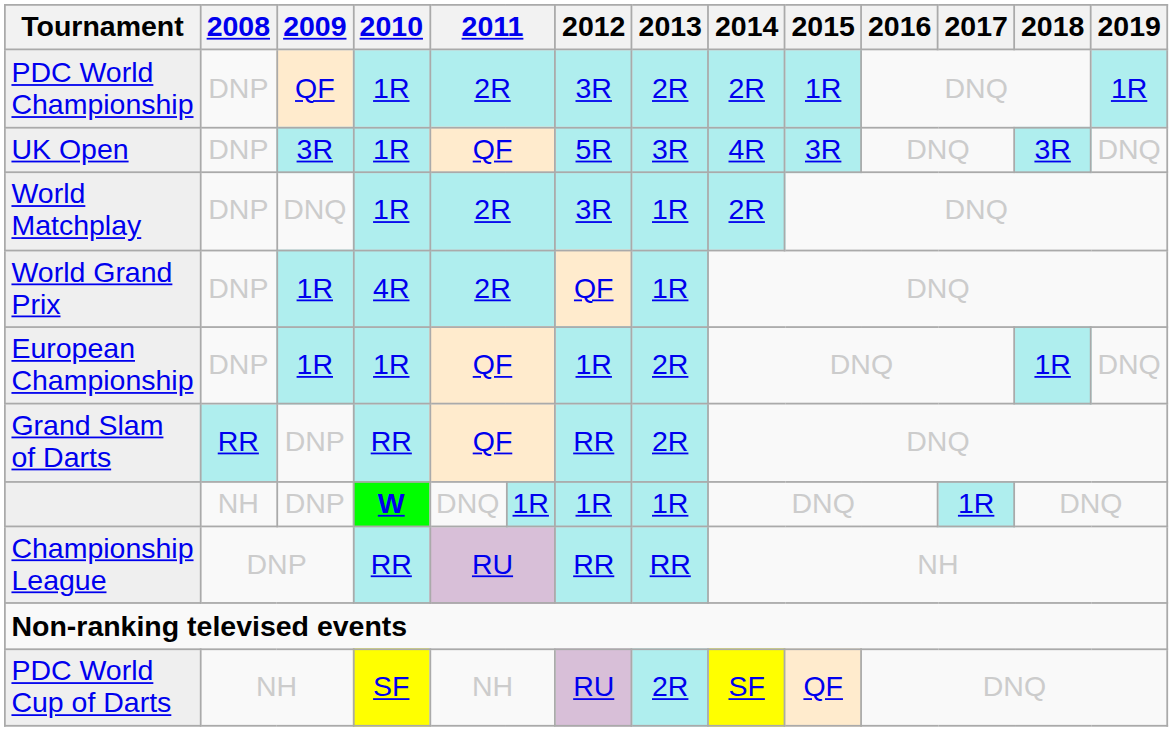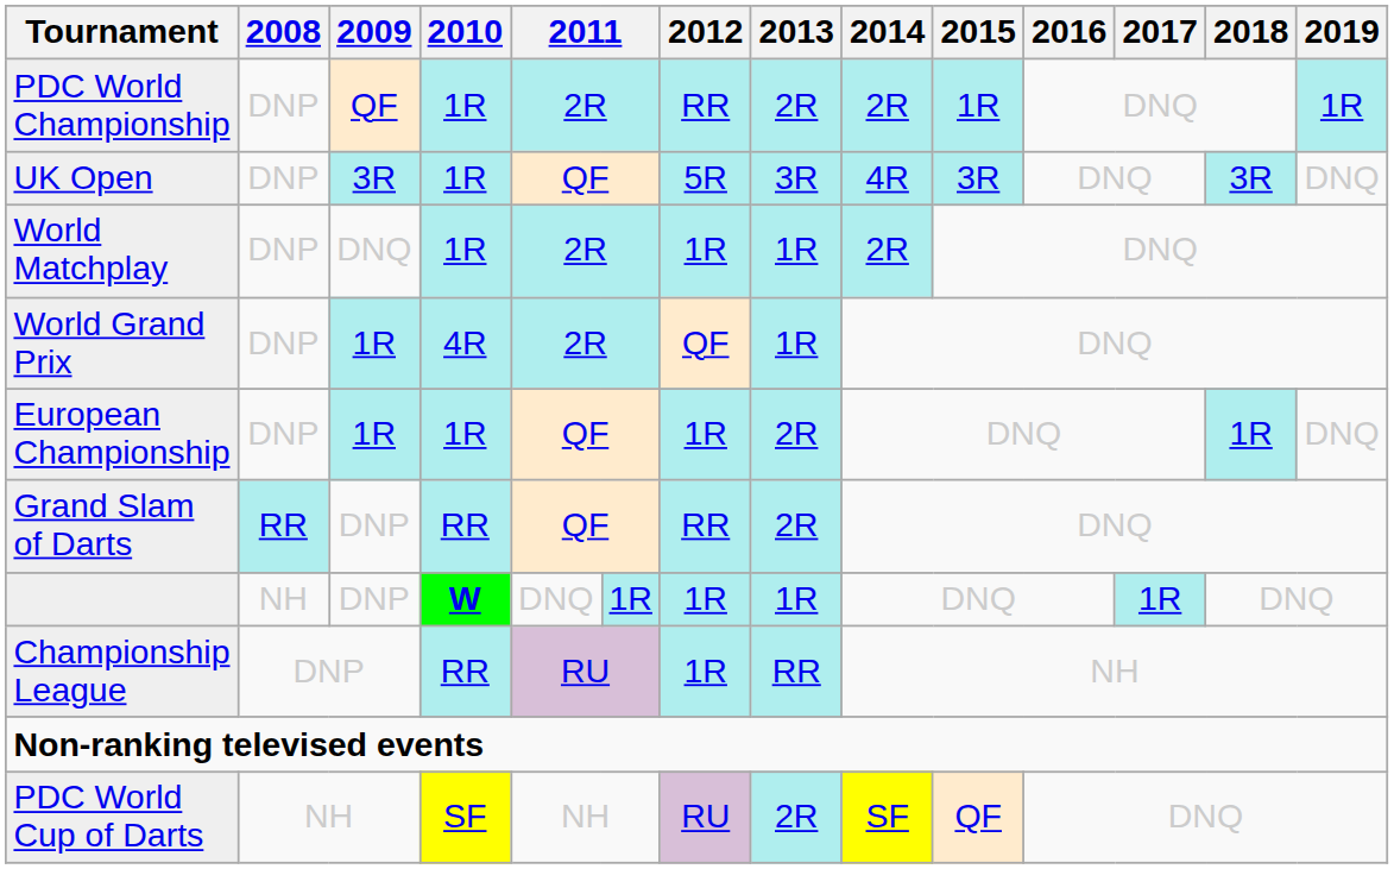 <table class="wikitable" style="width:50%; margin:0">
 <tr>
 <th>Tournament</th>
 <th><a href='#'>2008</a></th>
 <th><a href='#'>2009</a></th>
 <th><a href='#'>2010</a></th>
 <th colspan="2"><a href='#'>2011</a></th>
 <th>2012</th>
 <th>2013</th>
 <th>2014</th>
 <th>2015</th>
 <th>2016</th>
 <th>2017</th>
 <th>2018</th>
 <th>2019</th>
 </tr>
 <tr>
 <td style="background:#efefef;"><a href='#'>PDC World Championship</a></td>
 <td style="text-align:center; color:#ccc;">DNP</td>
 <td style="text-align:center; background:#ffebcd;"><a href='#'>QF</a></td>
 <td style="text-align:center; background:#afeeee;"><a href='#'>1R</a></td>
 <td colspan="2" style="text-align:center; background:#afeeee;"><a href='#'>2R</a></td>
-<td style="text-align:center; background:#afeeee;"><a href='#'>3R</a></td>
+<td style="text-align:center; background:#afeeee;"><a href='#'>RR</a></td>
 <td style="text-align:center; background:#afeeee;"><a href='#'>2R</a></td>
 <td style="text-align:center; background:#afeeee;"><a href='#'>2R</a></td>
 <td style="text-align:center; background:#afeeee;"><a href='#'>1R</a></td>
 <td colspan="3" style="text-align:center; color:#ccc;">DNQ</td>
 <td style="text-align:center; background:#afeeee;"><a href='#'>1R</a></td>
 </tr>
 <tr>
 <td style="background:#efefef;"><a href='#'>UK Open</a></td>
 <td style="text-align:center; color:#ccc;">DNP</td>
 <td style="text-align:center; background:#afeeee;"><a href='#'>3R</a></td>
 <td style="text-align:center; background:#afeeee;"><a href='#'>1R</a></td>
 <td colspan="2" style="text-align:center; background:#ffebcd;"><a href='#'>QF</a></td>
 <td style="text-align:center; background:#afeeee;"><a href='#'>5R</a></td>
 <td style="text-align:center; background:#afeeee;"><a href='#'>3R</a></td>
 <td style="text-align:center; background:#afeeee;"><a href='#'>4R</a></td>
 <td style="text-align:center; background:#afeeee;"><a href='#'>3R</a></td>
 <td colspan="2" style="text-align:center; color:#ccc;">DNQ</td>
 <td style="text-align:center; background:#afeeee;"><a href='#'>3R</a></td>
 <td style="text-align:center; color:#ccc;">DNQ</td>
 </tr>
 <tr>
 <td style="background:#efefef;"><a href='#'>World Matchplay</a></td>
 <td style="text-align:center; color:#ccc;">DNP</td>
 <td style="text-align:center; color:#ccc;">DNQ</td>
 <td style="text-align:center; background:#afeeee;"><a href='#'>1R</a></td>
 <td colspan="2" style="text-align:center; background:#afeeee;"><a href='#'>2R</a></td>
-<td style="text-align:center; background:#afeeee;"><a href='#'>3R</a></td>
+<td style="text-align:center; background:#afeeee;"><a href='#'>1R</a></td>
 <td style="text-align:center; background:#afeeee;"><a href='#'>1R</a></td>
 <td style="text-align:center; background:#afeeee;"><a href='#'>2R</a></td>
 <td colspan="5" style="text-align:center; color:#ccc;">DNQ</td>
 </tr>
 <tr>
 <td style="background:#efefef;"><a href='#'>World Grand Prix</a></td>
 <td style="text-align:center; color:#ccc;">DNP</td>
 <td style="text-align:center; background:#afeeee;"><a href='#'>1R</a></td>
 <td style="text-align:center; background:#afeeee;"><a href='#'>4R</a></td>
 <td colspan="2" style="text-align:center; background:#afeeee;"><a href='#'>2R</a></td>
 <td style="text-align:center; background:#ffebcd;"><a href='#'>QF</a></td>
 <td style="text-align:center; background:#afeeee;"><a href='#'>1R</a></td>
 <td colspan="6"  style="text-align:center; color:#ccc;">DNQ</td>
 </tr>
 <tr>
 <td style="background:#efefef;"><a href='#'>European Championship</a></td>
 <td style="text-align:center; color:#ccc;">DNP</td>
 <td style="text-align:center; background:#afeeee;"><a href='#'>1R</a></td>
 <td style="text-align:center; background:#afeeee;"><a href='#'>1R</a></td>
 <td colspan="2" style="text-align:center; background:#ffebcd;"><a href='#'>QF</a></td>
 <td style="text-align:center; background:#afeeee;"><a href='#'>1R</a></td>
 <td style="text-align:center; background:#afeeee;"><a href='#'>2R</a></td>
 <td colspan="4" style="text-align:center; color:#ccc;">DNQ</td>
 <td style="text-align:center; background:#afeeee;"><a href='#'>1R</a></td>
 <td style="text-align:center; color:#ccc;">DNQ</td>
 </tr>
 <tr>
 <td style="background:#efefef;"><a href='#'>Grand Slam of Darts</a></td>
 <td style="text-align:center; background:#afeeee;"><a href='#'>RR</a></td>
 <td style="text-align:center; color:#ccc;">DNP</td>
 <td style="text-align:center; background:#afeeee;"><a href='#'>RR</a></td>
 <td colspan="2" style="text-align:center; background:#ffebcd;"><a href='#'>QF</a></td>
 <td style="text-align:center; background:#afeeee;"><a href='#'>RR</a></td>
 <td style="text-align:center; background:#afeeee;"><a href='#'>2R</a></td>
 <td colspan="6" style="text-align:center; color:#ccc;">DNQ</td>
 </tr>
 <tr>
 <td style="background:#efefef;"></td>
 <td style="text-align:center; color:#ccc;">NH</td>
 <td style="text-align:center; color:#ccc;">DNP</td>
 <td style="text-align:center; background:lime;"><a href='#'><strong>W</strong></a></td>
 <td style="text-align:center; color:#ccc;">DNQ</td>
 <td style="text-align:center; background:#afeeee;"><a href='#'>1R</a></td>
 <td style="text-align:center; background:#afeeee;"><a href='#'>1R</a></td>
 <td style="text-align:center; background:#afeeee;"><a href='#'>1R</a></td>
 <td colspan="3" style="text-align:center; color:#ccc;">DNQ</td>
 <td style="text-align:center; background:#afeeee;"><a href='#'>1R</a></td>
 <td colspan="2" style="text-align:center; color:#ccc;">DNQ</td>
 </tr>
 <tr>
 <td style="background:#efefef;"><a href='#'>Championship League</a></td>
 <td colspan="2" style="text-align:center; color:#ccc;">DNP</td>
 <td style="text-align:center; background:#afeeee;"><a href='#'>RR</a></td>
 <td colspan="2" style="text-align:center; background:thistle;"><a href='#'>RU</a></td>
-<td style="text-align:center; background:#afeeee;"><a href='#'>RR</a></td>
+<td style="text-align:center; background:#afeeee;"><a href='#'>1R</a></td>
 <td style="text-align:center; background:#afeeee;"><a href='#'>RR</a></td>
 <td colspan="7" style="text-align:center; color:#ccc;">NH</td>
 </tr>
 <tr>
 <td colspan="14" align="left"><strong>Non-ranking televised events</strong></td>
 </tr>
 <tr>
 <td style="background:#efefef;"><a href='#'>PDC World Cup of Darts</a></td>
 <td colspan="2" style="text-align:center; color:#ccc;">NH</td>
 <td style="text-align:center; background:yellow;"><a href='#'>SF</a></td>
 <td colspan="2" style="text-align:center; color:#ccc;">NH</td>
 <td colspan="1" style="text-align:center; background:thistle;"><a href='#'>RU</a></td>
 <td style="text-align:center; background:#afeeee;"><a href='#'>2R</a></td>
 <td colspan="1" style="text-align:center; background:yellow;"><a href='#'>SF</a></td>
 <td style="text-align:center; background:#ffebcd;"><a href='#'>QF</a></td>
 <td colspan="5" style="text-align:center; color:#ccc;">DNQ</td>
 </tr>
 </table>
